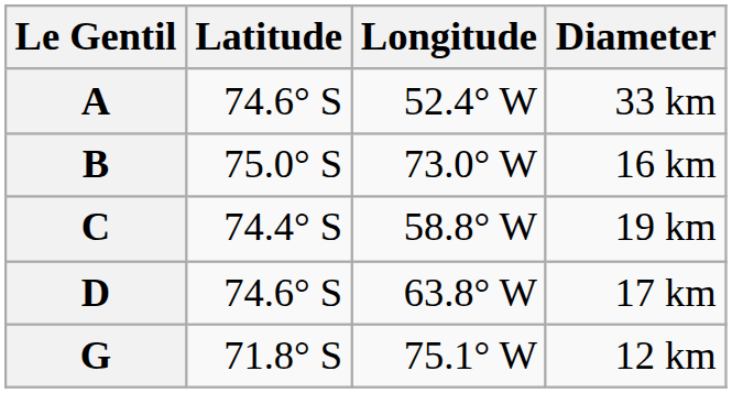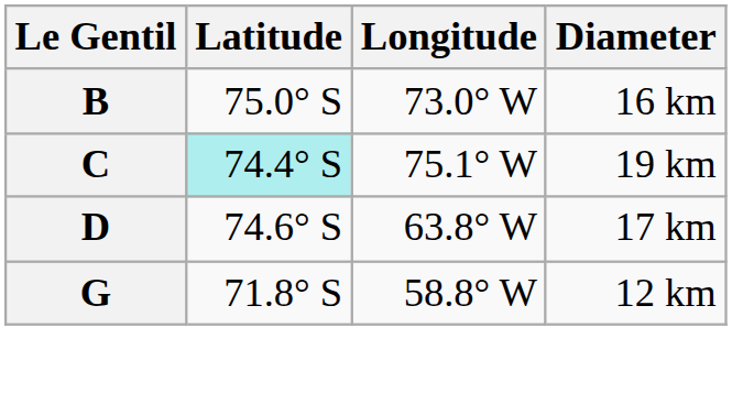 <table class="wikitable" style="text-align: right;">
 <tr>
 <th scope="col">Le Gentil</th>
 <th scope="col">Latitude</th>
 <th scope="col">Longitude</th>
 <th scope="col">Diameter</th>
-</tr>
-<tr>
-<th scope="row">A</th>
-<td>74.6° S</td>
-<td>52.4° W</td>
-<td>33 km</td>
 </tr>
 <tr>
 <th scope="row">B</th>
 <td>75.0° S</td>
 <td>73.0° W</td>
 <td>16 km</td>
 </tr>
 <tr>
 <th scope="row">C</th>
-<td>74.4° S</td>
-<td>58.8° W</td>
+<td style="background: paleturquoise;">74.4° S</td>
+<td>75.1° W</td>
 <td>19 km</td>
 </tr>
 <tr>
 <th scope="row">D</th>
 <td>74.6° S</td>
 <td>63.8° W</td>
 <td>17 km</td>
 </tr>
 <tr>
 <th scope="row">G</th>
 <td>71.8° S</td>
-<td>75.1° W</td>
+<td>58.8° W</td>
 <td>12 km</td>
 </tr>
 </table>
